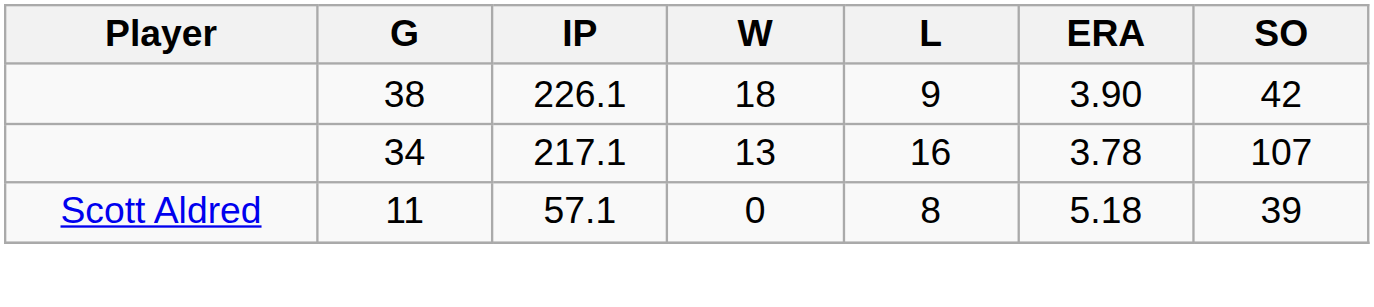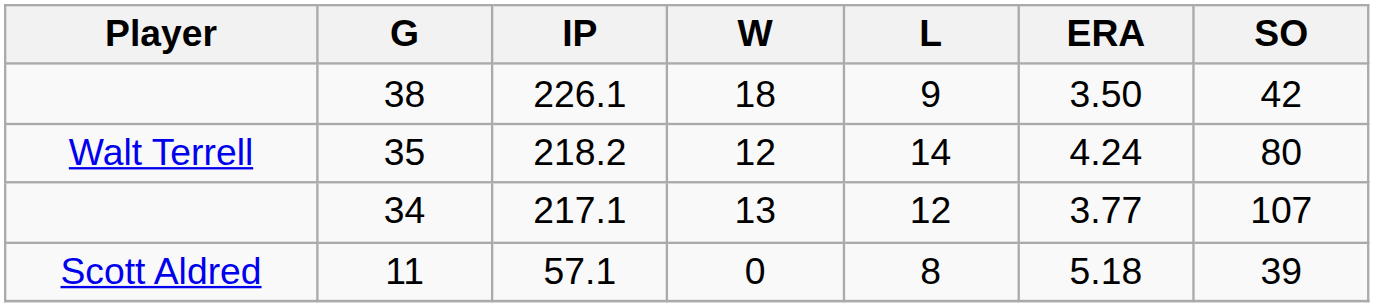 <table class="wikitable sortable">
 <tr>
 <th bgcolor="#DDDDFF" width="16%">Player</th>
 <th bgcolor="#DDDDFF" width="9%">G</th>
 <th bgcolor="#DDDDFF" width="9%">IP</th>
 <th bgcolor="#DDDDFF" width="9%">W</th>
 <th bgcolor="#DDDDFF" width="9%">L</th>
 <th bgcolor="#DDDDFF" width="9%">ERA</th>
 <th bgcolor="#DDDDFF" width="9%">SO</th>
 </tr>
 <tr align="center">
 <td></td>
 <td>38</td>
 <td>226.1</td>
 <td>18</td>
 <td>9</td>
-<td>3.90</td>
+<td>3.50</td>
 <td>42</td>
+</tr>
+<tr align="center">
+<td><a href='#'>Walt Terrell</a></td>
+<td>35</td>
+<td>218.2</td>
+<td>12</td>
+<td>14</td>
+<td>4.24</td>
+<td>80</td>
 </tr>
 <tr align="center">
 <td></td>
 <td>34</td>
 <td>217.1</td>
 <td>13</td>
-<td>16</td>
-<td>3.78</td>
+<td>12</td>
+<td>3.77</td>
 <td>107</td>
 </tr>
 <tr align="center">
 <td><a href='#'>Scott Aldred</a></td>
 <td>11</td>
 <td>57.1</td>
 <td>0</td>
 <td>8</td>
 <td>5.18</td>
 <td>39</td>
 </tr>
 <tr align="center">
 </tr>
 </table>
